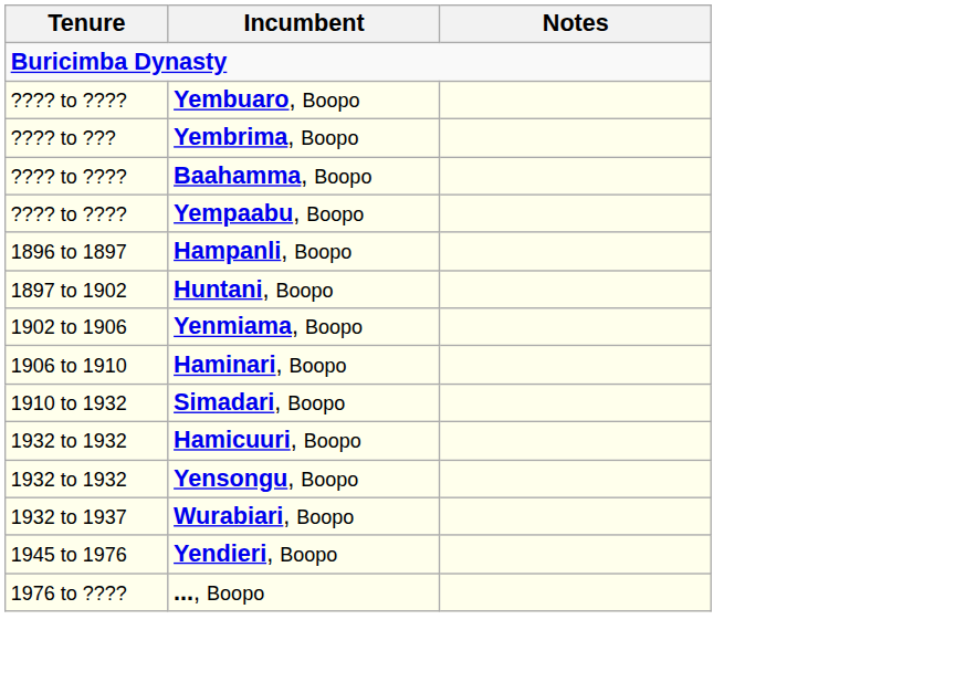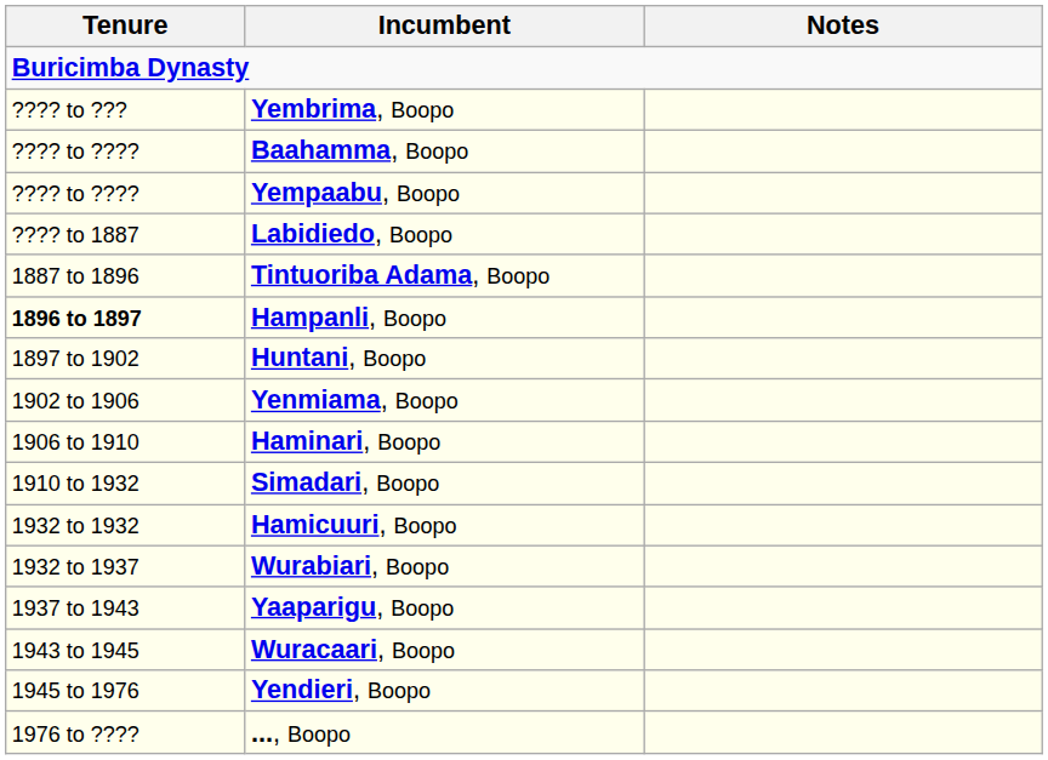 <table class="wikitable">
 <tr align=left>
 <th width="18%">Tenure</th>
 <th width="30%">Incumbent</th>
 <th width="30%">Notes</th>
 </tr>
 <tr valign=top>
 <td colspan="3"><strong><a href='#'>Buricimba Dynasty</a></strong></td>
-</tr>
-<tr valign=top bgcolor="#ffffec">
-<td><small>???? to ????</small></td>
-<td><strong><a href='#'>Yembuaro</a></strong>, <small>Boopo</small></td>
-<td> </td>
 </tr>
 <tr valign=top bgcolor="#ffffec">
 <td><small>???? to ???</small></td>
 <td><strong><a href='#'>Yembrima</a></strong>, <small>Boopo</small></td>
 <td> </td>
 </tr>
 <tr valign=top bgcolor="#ffffec">
 <td><small>???? to ????</small></td>
 <td><strong><a href='#'>Baahamma</a></strong>, <small>Boopo</small></td>
 <td> </td>
 </tr>
 <tr valign=top bgcolor="#ffffec">
 <td><small>???? to ????</small></td>
 <td><strong><a href='#'>Yempaabu</a></strong>, <small>Boopo</small></td>
 <td> </td>
 </tr>
 <tr valign=top bgcolor="#ffffec">
-<td><small>1896 to 1897</small></td>
+<td><small>???? to 1887</small></td>
+<td><strong><a href='#'>Labidiedo</a></strong>, <small>Boopo</small></td>
+<td> </td>
+</tr>
+<tr valign=top bgcolor="#ffffec">
+<td><small>1887 to 1896</small></td>
+<td><strong><a href='#'>Tintuoriba Adama</a></strong>, <small>Boopo</small></td>
+<td> </td>
+</tr>
+<tr valign=top bgcolor="#ffffec">
+<td><strong><small>1896 to 1897</small></strong></td>
 <td><strong><a href='#'>Hampanli</a></strong>, <small>Boopo</small></td>
 <td> </td>
 </tr>
 <tr valign=top bgcolor="#ffffec">
 <td><small>1897 to 1902</small></td>
 <td><strong><a href='#'>Huntani</a></strong>, <small>Boopo</small></td>
 <td> </td>
 </tr>
 <tr valign=top bgcolor="#ffffec">
 <td><small>1902 to 1906</small></td>
 <td><strong><a href='#'>Yenmiama</a></strong>, <small>Boopo</small></td>
 <td> </td>
 </tr>
 <tr valign=top bgcolor="#ffffec">
 <td><small>1906 to 1910</small></td>
 <td><strong><a href='#'>Haminari</a></strong>, <small>Boopo</small></td>
 <td> </td>
 </tr>
 <tr valign=top bgcolor="#ffffec">
 <td><small>1910 to 1932</small></td>
 <td><strong><a href='#'>Simadari</a></strong>, <small>Boopo</small></td>
 <td> </td>
 </tr>
 <tr valign=top bgcolor="#ffffec">
 <td><small>1932 to 1932</small></td>
 <td><strong><a href='#'>Hamicuuri</a></strong>, <small>Boopo</small></td>
 <td> </td>
 </tr>
 <tr valign=top bgcolor="#ffffec">
-<td><small>1932 to 1932</small></td>
-<td><strong><a href='#'>Yensongu</a></strong>, <small>Boopo</small></td>
+<td><small>1932 to 1937</small></td>
+<td><strong><a href='#'>Wurabiari</a></strong>, <small>Boopo</small></td>
 <td> </td>
 </tr>
 <tr valign=top bgcolor="#ffffec">
-<td><small>1932 to 1937</small></td>
-<td><strong><a href='#'>Wurabiari</a></strong>, <small>Boopo</small></td>
+<td><small>1937 to 1943</small></td>
+<td><strong><a href='#'>Yaaparigu</a></strong>, <small>Boopo</small></td>
+<td> </td>
+</tr>
+<tr valign=top bgcolor="#ffffec">
+<td><small>1943 to 1945</small></td>
+<td><strong><a href='#'>Wuracaari</a></strong>, <small>Boopo</small></td>
 <td> </td>
 </tr>
 <tr valign=top bgcolor="#ffffec">
 <td><small>1945 to 1976</small></td>
 <td><strong><a href='#'>Yendieri</a></strong>, <small>Boopo</small></td>
 <td> </td>
 </tr>
 <tr valign=top bgcolor="#ffffec">
 <td><small>1976 to ????</small></td>
 <td><strong>...</strong>, <small>Boopo</small></td>
 <td> </td>
 </tr>
 </table>
